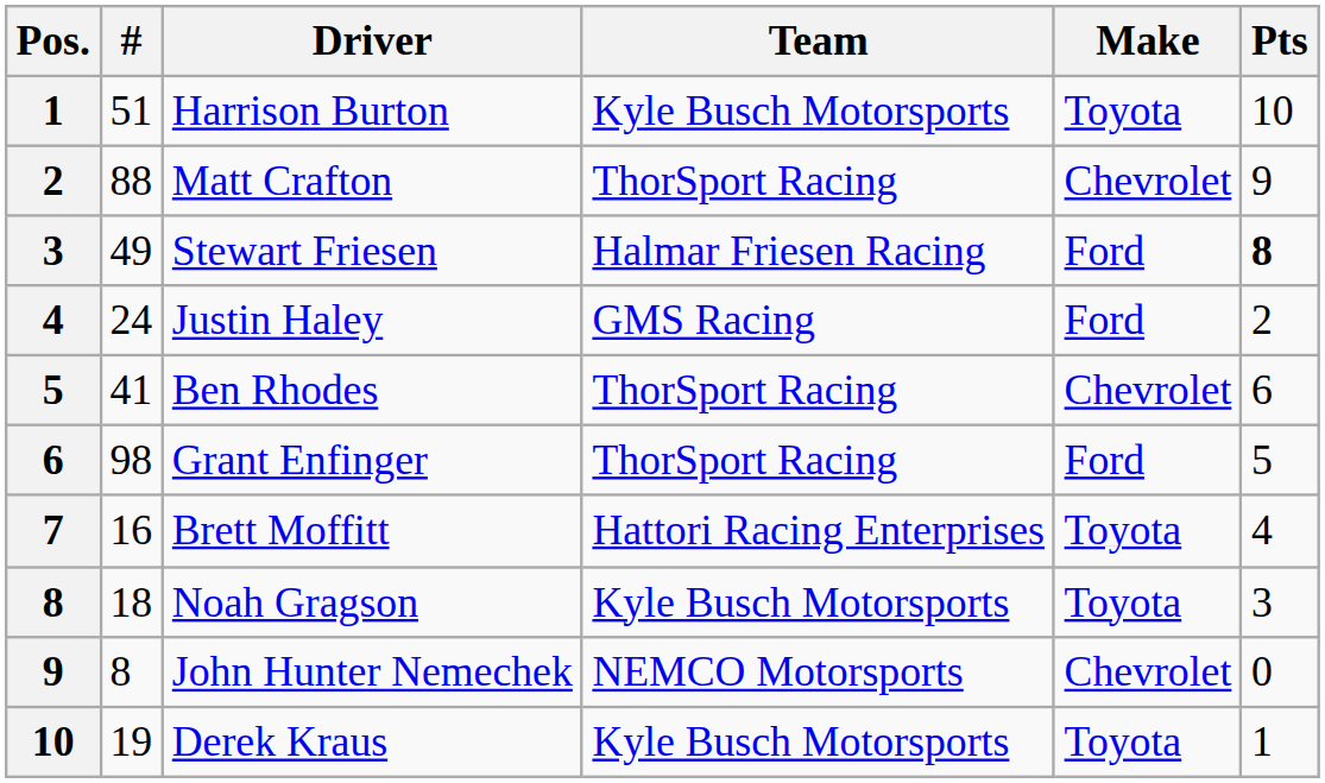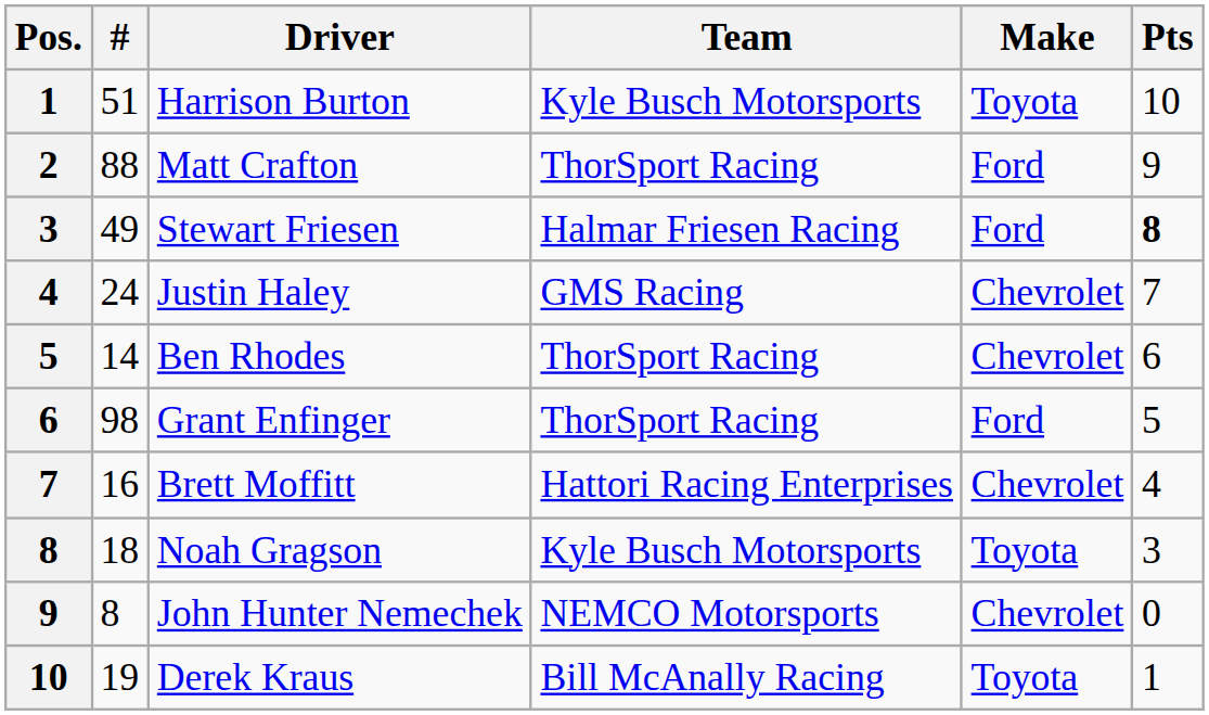 <table class="wikitable" style="font-size:95%">
 <tr>
 <th>Pos.</th>
 <th>#</th>
 <th>Driver</th>
 <th>Team</th>
 <th>Make</th>
 <th>Pts</th>
 </tr>
 <tr>
 <th>1</th>
 <td>51</td>
 <td><a href='#'>Harrison Burton</a></td>
 <td><a href='#'>Kyle Busch Motorsports</a></td>
 <td><a href='#'>Toyota</a></td>
 <td>10</td>
 </tr>
 <tr>
 <th>2</th>
 <td>88</td>
 <td><a href='#'>Matt Crafton</a></td>
 <td><a href='#'>ThorSport Racing</a></td>
-<td><a href='#'>Chevrolet</a></td>
+<td><a href='#'>Ford</a></td>
 <td>9</td>
 </tr>
 <tr>
 <th>3</th>
 <td>49</td>
 <td><a href='#'>Stewart Friesen</a></td>
 <td><a href='#'>Halmar Friesen Racing</a></td>
 <td><a href='#'>Ford</a></td>
 <td><strong>8</strong></td>
 </tr>
 <tr>
 <th>4</th>
 <td>24</td>
 <td><a href='#'>Justin Haley</a></td>
 <td><a href='#'>GMS Racing</a></td>
-<td><a href='#'>Ford</a></td>
-<td>2</td>
+<td><a href='#'>Chevrolet</a></td>
+<td>7</td>
 </tr>
 <tr>
 <th>5</th>
-<td>41</td>
+<td>14</td>
 <td><a href='#'>Ben Rhodes</a></td>
 <td><a href='#'>ThorSport Racing</a></td>
 <td><a href='#'>Chevrolet</a></td>
 <td>6</td>
 </tr>
 <tr>
 <th>6</th>
 <td>98</td>
 <td><a href='#'>Grant Enfinger</a></td>
 <td><a href='#'>ThorSport Racing</a></td>
 <td><a href='#'>Ford</a></td>
 <td>5</td>
 </tr>
 <tr>
 <th>7</th>
 <td>16</td>
 <td><a href='#'>Brett Moffitt</a></td>
 <td><a href='#'>Hattori Racing Enterprises</a></td>
-<td><a href='#'>Toyota</a></td>
+<td><a href='#'>Chevrolet</a></td>
 <td>4</td>
 </tr>
 <tr>
 <th>8</th>
 <td>18</td>
 <td><a href='#'>Noah Gragson</a></td>
 <td><a href='#'>Kyle Busch Motorsports</a></td>
 <td><a href='#'>Toyota</a></td>
 <td>3</td>
 </tr>
 <tr>
 <th>9</th>
 <td>8</td>
 <td><a href='#'>John Hunter Nemechek</a></td>
 <td><a href='#'>NEMCO Motorsports</a></td>
 <td><a href='#'>Chevrolet</a></td>
 <td>0</td>
 </tr>
 <tr>
 <th>10</th>
 <td>19</td>
 <td><a href='#'>Derek Kraus</a></td>
-<td><a href='#'>Kyle Busch Motorsports</a></td>
+<td><a href='#'>Bill McAnally Racing</a></td>
 <td><a href='#'>Toyota</a></td>
 <td>1</td>
 </tr>
 </table>
